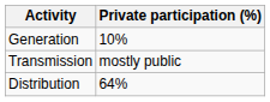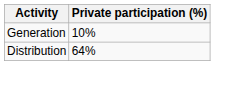 <table class="wikitable">
 <tr>
 <th !style="text-align: center; background-color:#ffdead;">Activity</th>
 <th !style="text-align: center; background-color:#ffdead;">Private participation (%)</th>
 </tr>
 <tr>
 <td>Generation</td>
 <td>10%</td>
 </tr>
 <tr>
-<td>Transmission</td>
-<td>mostly public</td>
-</tr>
-<tr>
 <td>Distribution</td>
 <td>64%</td>
 </tr>
 </table>
